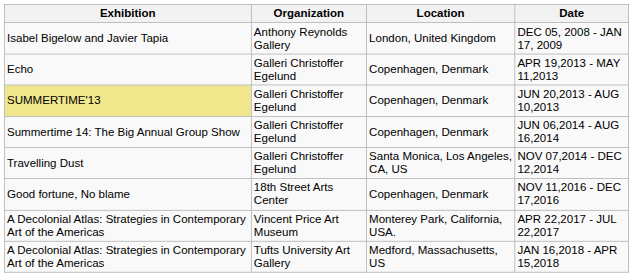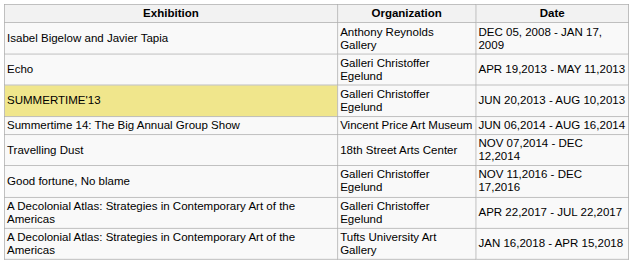 <table class="wikitable sortable">
 <tr>
 <th>Exhibition</th>
 <th>Organization</th>
-<th>Location</th>
 <th>Date</th>
 </tr>
 <tr>
 <td>Isabel Bigelow and Javier Tapia</td>
 <td>Anthony Reynolds Gallery</td>
-<td>London, United Kingdom</td>
 <td>DEC 05, 2008 - JAN 17, 2009</td>
 </tr>
 <tr>
 <td>Echo</td>
 <td>Galleri Christoffer Egelund</td>
-<td>Copenhagen, Denmark</td>
 <td>APR 19,2013 - MAY 11,2013</td>
 </tr>
 <tr>
 <td style="background: khaki;">SUMMERTIME'13</td>
 <td>Galleri Christoffer Egelund</td>
-<td>Copenhagen, Denmark</td>
 <td>JUN 20,2013 - AUG 10,2013</td>
 </tr>
 <tr>
 <td>Summertime 14: The Big Annual Group Show</td>
-<td>Galleri Christoffer Egelund</td>
-<td>Copenhagen, Denmark</td>
+<td>Vincent Price Art Museum</td>
 <td>JUN 06,2014 - AUG 16,2014</td>
 </tr>
 <tr>
 <td>Travelling Dust</td>
-<td>Galleri Christoffer Egelund</td>
-<td>Santa Monica, Los Angeles, CA, US</td>
+<td>18th Street Arts Center</td>
 <td>NOV 07,2014 - DEC 12,2014</td>
 </tr>
 <tr>
 <td>Good fortune, No blame</td>
-<td>18th Street Arts Center</td>
-<td>Copenhagen, Denmark</td>
+<td>Galleri Christoffer Egelund</td>
 <td>NOV 11,2016 - DEC 17,2016</td>
 </tr>
 <tr>
 <td>A Decolonial Atlas: Strategies in Contemporary Art of the Americas</td>
-<td>Vincent Price Art Museum</td>
-<td>Monterey Park, California, USA.</td>
+<td>Galleri Christoffer Egelund</td>
 <td>APR 22,2017 - JUL 22,2017</td>
 </tr>
 <tr>
 <td>A Decolonial Atlas: Strategies in Contemporary Art of the Americas</td>
 <td>Tufts University Art Gallery</td>
-<td>Medford, Massachusetts, US</td>
 <td>JAN 16,2018 - APR 15,2018</td>
 </tr>
 </table>
